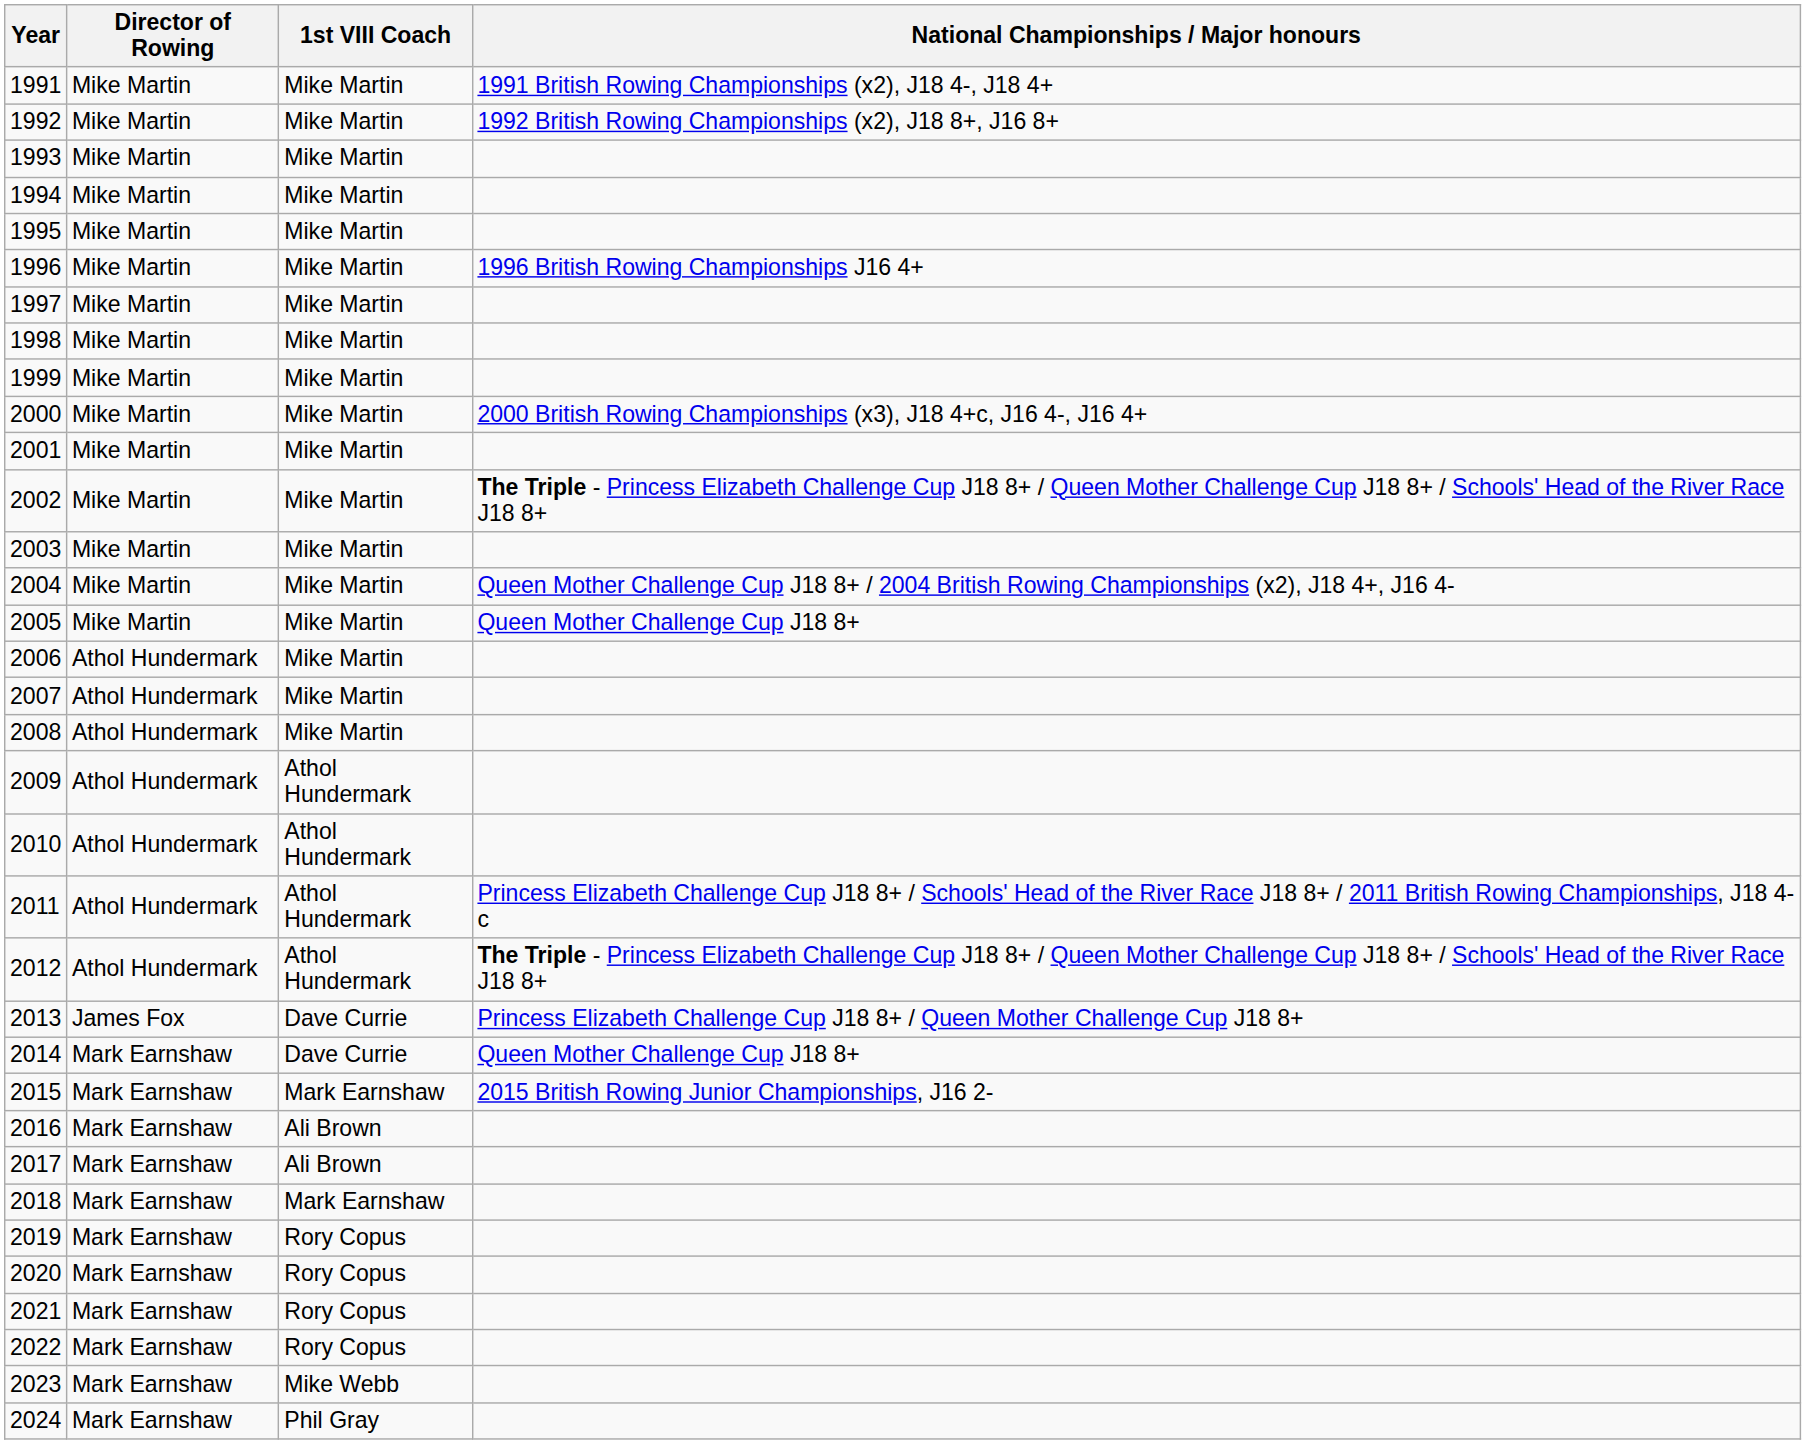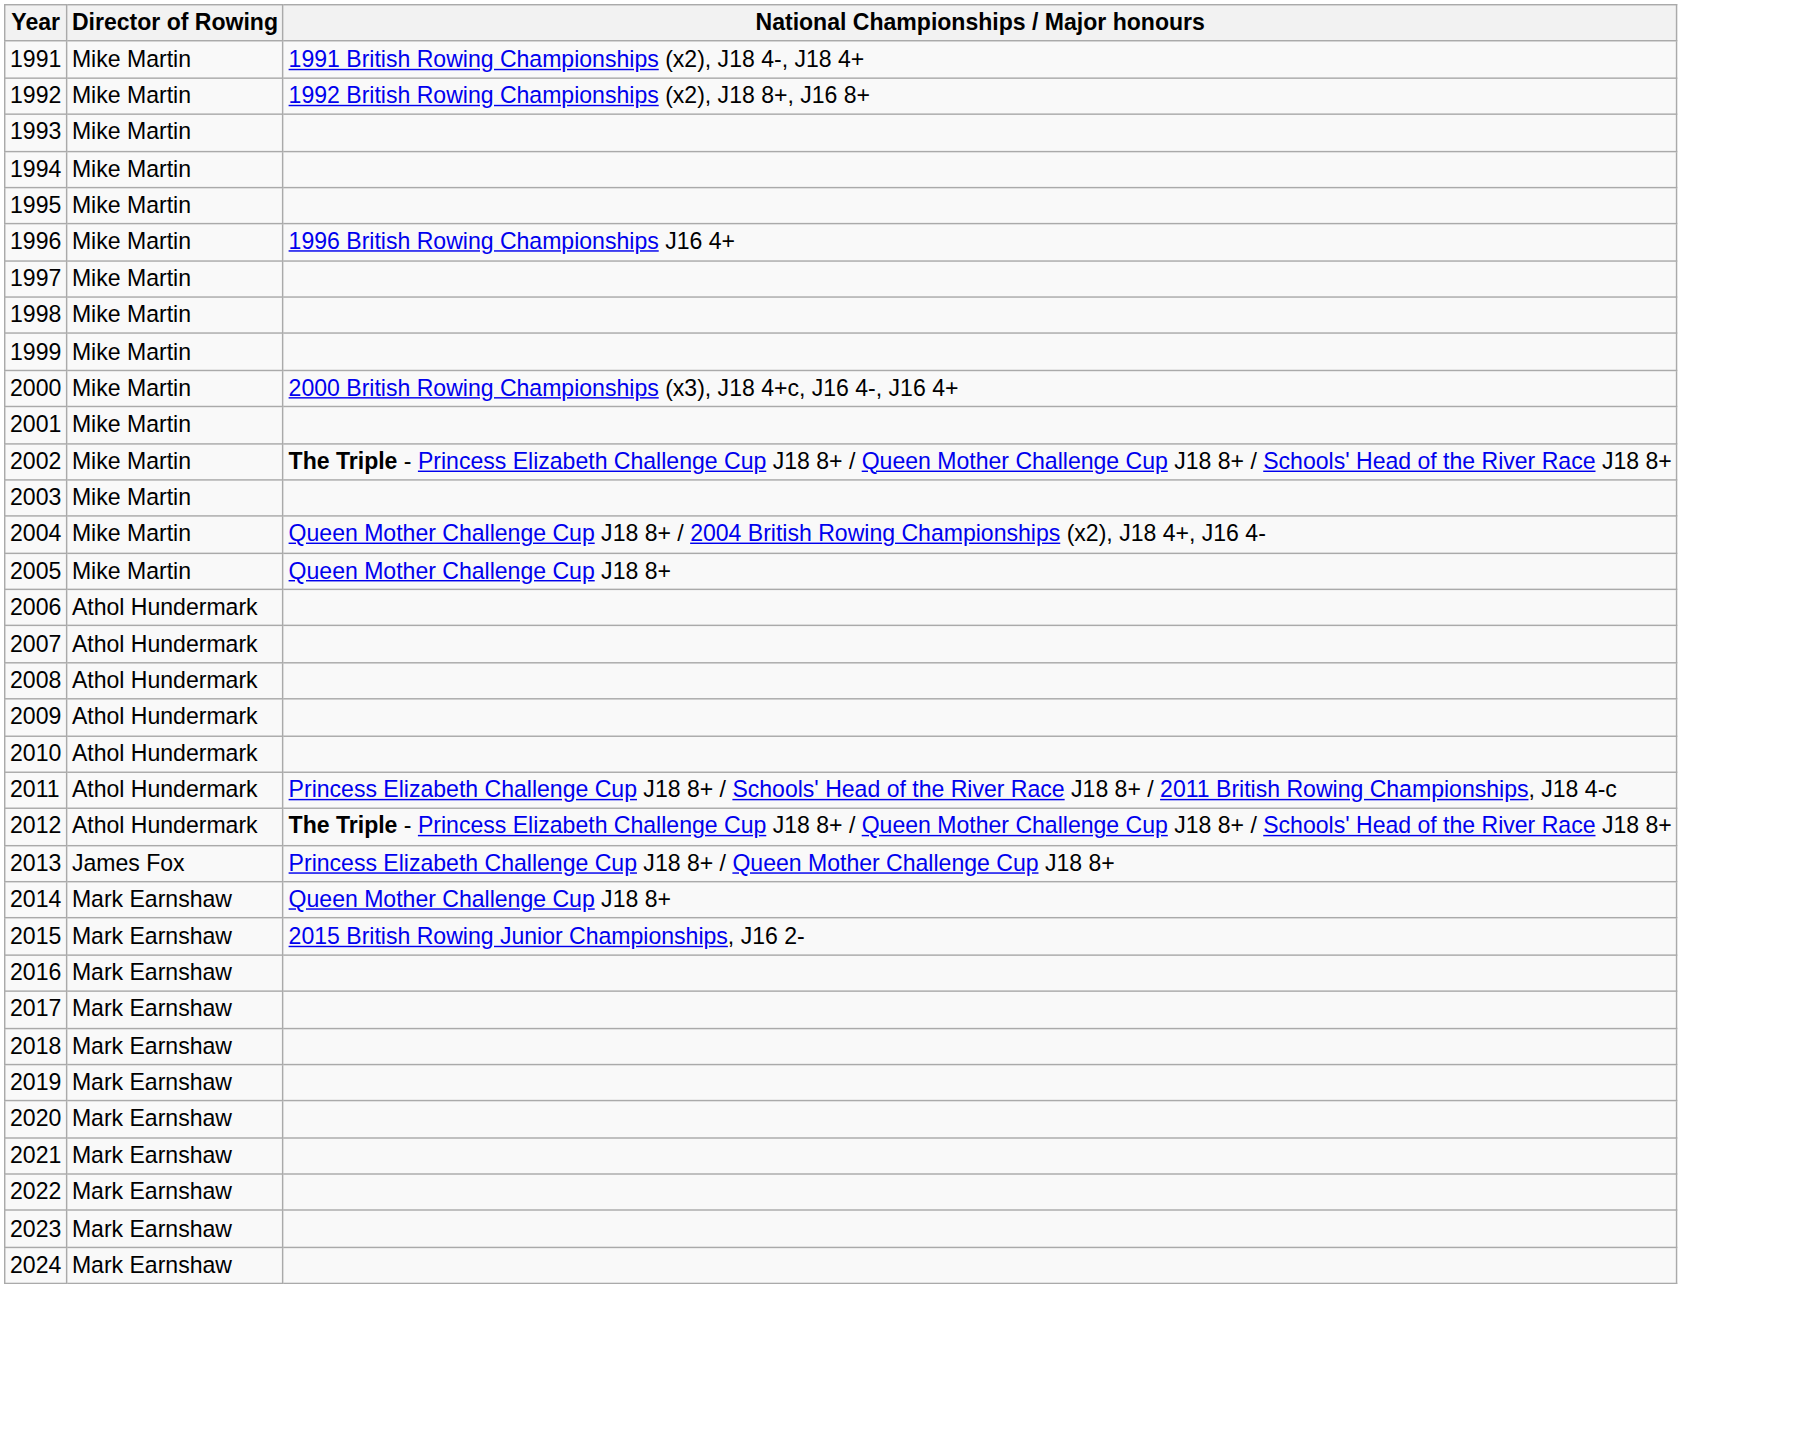 <table class="wikitable sortable">
 <tr>
 <th>Year</th>
 <th>Director of Rowing</th>
-<th>1st VIII Coach</th>
 <th>National Championships / Major honours</th>
 </tr>
 <tr>
 <td>1991</td>
-<td>Mike Martin</td>
 <td>Mike Martin</td>
 <td><a href='#'>1991 British Rowing Championships</a> (x2), J18 4-, J18 4+</td>
 </tr>
 <tr>
 <td>1992</td>
 <td>Mike Martin</td>
-<td>Mike Martin</td>
 <td><a href='#'>1992 British Rowing Championships</a> (x2), J18 8+, J16 8+</td>
 </tr>
 <tr>
 <td>1993</td>
-<td>Mike Martin</td>
 <td>Mike Martin</td>
 <td></td>
 </tr>
 <tr>
 <td>1994</td>
 <td>Mike Martin</td>
-<td>Mike Martin</td>
 <td></td>
 </tr>
 <tr>
 <td>1995</td>
-<td>Mike Martin</td>
 <td>Mike Martin</td>
 <td></td>
 </tr>
 <tr>
 <td>1996</td>
 <td>Mike Martin</td>
-<td>Mike Martin</td>
 <td><a href='#'>1996 British Rowing Championships</a> J16 4+</td>
 </tr>
 <tr>
 <td>1997</td>
-<td>Mike Martin</td>
 <td>Mike Martin</td>
 <td></td>
 </tr>
 <tr>
 <td>1998</td>
 <td>Mike Martin</td>
-<td>Mike Martin</td>
 <td></td>
 </tr>
 <tr>
 <td>1999</td>
-<td>Mike Martin</td>
 <td>Mike Martin</td>
 <td></td>
 </tr>
 <tr>
 <td>2000</td>
 <td>Mike Martin</td>
-<td>Mike Martin</td>
 <td><a href='#'>2000 British Rowing Championships</a> (x3), J18 4+c, J16 4-, J16 4+</td>
 </tr>
 <tr>
 <td>2001</td>
-<td>Mike Martin</td>
 <td>Mike Martin</td>
 <td></td>
 </tr>
 <tr>
 <td>2002</td>
 <td>Mike Martin</td>
-<td>Mike Martin</td>
 <td><strong>The Triple</strong> - <a href='#'>Princess Elizabeth Challenge Cup</a> J18 8+ / <a href='#'>Queen Mother Challenge Cup</a> J18 8+ / <a href='#'>Schools' Head of the River Race</a> J18 8+</td>
 </tr>
 <tr>
 <td>2003</td>
-<td>Mike Martin</td>
 <td>Mike Martin</td>
 <td></td>
 </tr>
 <tr>
 <td>2004</td>
 <td>Mike Martin</td>
-<td>Mike Martin</td>
 <td><a href='#'>Queen Mother Challenge Cup</a> J18 8+ / <a href='#'>2004 British Rowing Championships</a> (x2), J18 4+, J16 4-</td>
 </tr>
 <tr>
 <td>2005</td>
-<td>Mike Martin</td>
 <td>Mike Martin</td>
 <td><a href='#'>Queen Mother Challenge Cup</a> J18 8+</td>
 </tr>
 <tr>
 <td>2006</td>
 <td>Athol Hundermark</td>
-<td>Mike Martin</td>
 <td></td>
 </tr>
 <tr>
 <td>2007</td>
 <td>Athol Hundermark</td>
-<td>Mike Martin</td>
 <td></td>
 </tr>
 <tr>
 <td>2008</td>
 <td>Athol Hundermark</td>
-<td>Mike Martin</td>
 <td></td>
 </tr>
 <tr>
 <td>2009</td>
-<td>Athol Hundermark</td>
 <td>Athol Hundermark</td>
 <td></td>
 </tr>
 <tr>
 <td>2010</td>
 <td>Athol Hundermark</td>
-<td>Athol Hundermark</td>
 <td></td>
 </tr>
 <tr>
 <td>2011</td>
-<td>Athol Hundermark</td>
 <td>Athol Hundermark</td>
 <td><a href='#'>Princess Elizabeth Challenge Cup</a> J18 8+ / <a href='#'>Schools' Head of the River Race</a> J18 8+ / <a href='#'>2011 British Rowing Championships</a>, J18 4-c</td>
 </tr>
 <tr>
 <td>2012</td>
 <td>Athol Hundermark</td>
-<td>Athol Hundermark</td>
 <td><strong>The Triple</strong> - <a href='#'>Princess Elizabeth Challenge Cup</a> J18 8+ / <a href='#'>Queen Mother Challenge Cup</a> J18 8+ / <a href='#'>Schools' Head of the River Race</a> J18 8+</td>
 </tr>
 <tr>
 <td>2013</td>
 <td>James Fox</td>
-<td>Dave Currie</td>
 <td><a href='#'>Princess Elizabeth Challenge Cup</a> J18 8+ / <a href='#'>Queen Mother Challenge Cup</a> J18 8+</td>
 </tr>
 <tr>
 <td>2014</td>
 <td>Mark Earnshaw</td>
-<td>Dave Currie</td>
 <td><a href='#'>Queen Mother Challenge Cup</a> J18 8+</td>
 </tr>
 <tr>
 <td>2015</td>
-<td>Mark Earnshaw</td>
 <td>Mark Earnshaw</td>
 <td><a href='#'>2015 British Rowing Junior Championships</a>, J16 2-</td>
 </tr>
 <tr>
 <td>2016</td>
 <td>Mark Earnshaw</td>
-<td>Ali Brown</td>
 <td></td>
 </tr>
 <tr>
 <td>2017</td>
 <td>Mark Earnshaw</td>
-<td>Ali Brown</td>
 <td></td>
 </tr>
 <tr>
 <td>2018</td>
-<td>Mark Earnshaw</td>
 <td>Mark Earnshaw</td>
 <td></td>
 </tr>
 <tr>
 <td>2019</td>
 <td>Mark Earnshaw</td>
-<td>Rory Copus</td>
 <td></td>
 </tr>
 <tr>
 <td>2020</td>
 <td>Mark Earnshaw</td>
-<td>Rory Copus</td>
 <td></td>
 </tr>
 <tr>
 <td>2021</td>
 <td>Mark Earnshaw</td>
-<td>Rory Copus</td>
 <td></td>
 </tr>
 <tr>
 <td>2022</td>
 <td>Mark Earnshaw</td>
-<td>Rory Copus</td>
 <td></td>
 </tr>
 <tr>
 <td>2023</td>
 <td>Mark Earnshaw</td>
-<td>Mike Webb</td>
 <td></td>
 </tr>
 <tr>
 <td>2024</td>
 <td>Mark Earnshaw</td>
-<td>Phil Gray</td>
 <td></td>
 </tr>
 </table>
